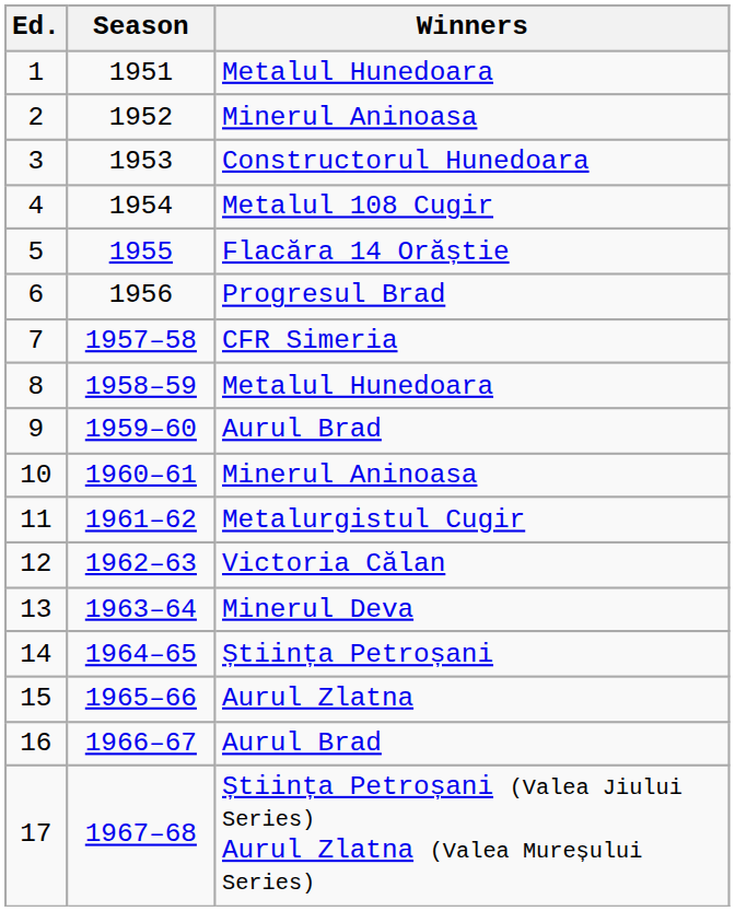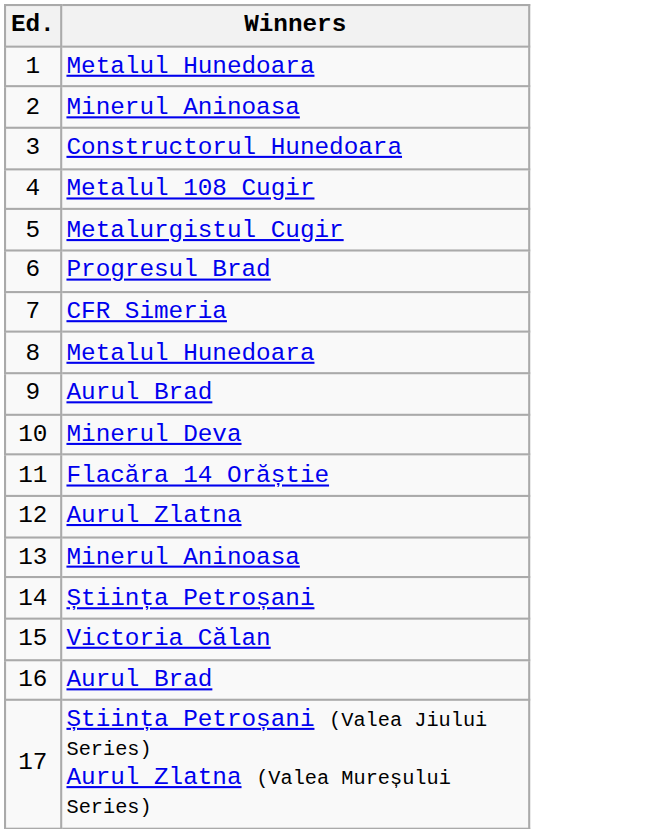 <table class="wikitable" style="font-size:90%">
 <tr>
 <th><abbr>Ed.</abbr></th>
-<th width="60">Season</th>
 <th width="220">Winners</th>
 </tr>
 <tr>
 <td align=center>1</td>
-<td align=center>1951</td>
 <td><a href='#'>Metalul Hunedoara</a></td>
 </tr>
 <tr>
 <td align=center>2</td>
-<td align=center>1952</td>
 <td><a href='#'>Minerul Aninoasa</a></td>
 </tr>
 <tr>
 <td align=center>3</td>
-<td align=center>1953</td>
 <td><a href='#'>Constructorul Hunedoara</a></td>
 </tr>
 <tr>
 <td align=center>4</td>
-<td align=center>1954</td>
 <td><a href='#'>Metalul 108 Cugir</a></td>
 </tr>
 <tr>
 <td align=center>5</td>
-<td align=center><a href='#'>1955</a></td>
-<td><a href='#'>Flacăra 14 Orăștie</a></td>
+<td><a href='#'>Metalurgistul Cugir</a></td>
 </tr>
 <tr>
 <td align=center>6</td>
-<td align=center>1956</td>
 <td><a href='#'>Progresul Brad</a></td>
 </tr>
 <tr>
 <td align=center>7</td>
-<td align=center><a href='#'>1957–58</a></td>
 <td><a href='#'>CFR Simeria</a></td>
 </tr>
 <tr>
 <td align=center>8</td>
-<td align=center><a href='#'>1958–59</a></td>
 <td><a href='#'>Metalul Hunedoara</a></td>
 </tr>
 <tr>
 <td align=center>9</td>
-<td align=center><a href='#'>1959–60</a></td>
 <td><a href='#'>Aurul Brad</a></td>
 </tr>
 <tr>
 <td align=center>10</td>
-<td align=center><a href='#'>1960–61</a></td>
+<td><a href='#'>Minerul Deva</a></td>
+</tr>
+<tr>
+<td align=center>11</td>
+<td><a href='#'>Flacăra 14 Orăștie</a></td>
+</tr>
+<tr>
+<td align=center>12</td>
+<td><a href='#'>Aurul Zlatna</a></td>
+</tr>
+<tr>
+<td align=center>13</td>
 <td><a href='#'>Minerul Aninoasa</a></td>
 </tr>
 <tr>
-<td align=center>11</td>
-<td align=center><a href='#'>1961–62</a></td>
-<td><a href='#'>Metalurgistul Cugir</a></td>
-</tr>
-<tr>
-<td align=center>12</td>
-<td align=center><a href='#'>1962–63</a></td>
-<td><a href='#'>Victoria Călan</a></td>
-</tr>
-<tr>
-<td align=center>13</td>
-<td align=center><a href='#'>1963–64</a></td>
-<td><a href='#'>Minerul Deva</a></td>
-</tr>
-<tr>
 <td align=center>14</td>
-<td align=center><a href='#'>1964–65</a></td>
 <td><a href='#'>Știința Petroșani</a></td>
 </tr>
 <tr>
 <td align=center>15</td>
-<td align=center><a href='#'>1965–66</a></td>
-<td><a href='#'>Aurul Zlatna</a></td>
+<td><a href='#'>Victoria Călan</a></td>
 </tr>
 <tr>
 <td align=center>16</td>
-<td align=center><a href='#'>1966–67</a></td>
 <td><a href='#'>Aurul Brad</a></td>
 </tr>
 <tr>
 <td align=center>17</td>
-<td align=center><a href='#'>1967–68</a></td>
 <td><a href='#'>Știința Petroșani</a> <small>(Valea Jiului Series)</small><br> <a href='#'>Aurul Zlatna</a> <small>(Valea Mureșului Series)</small></td>
 </tr>
 </table>
